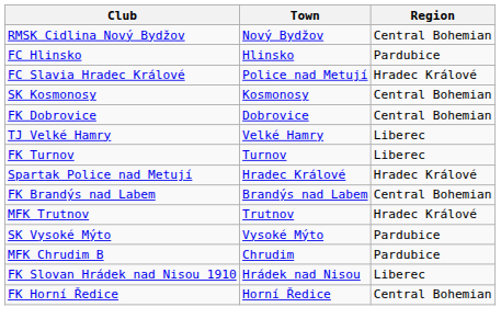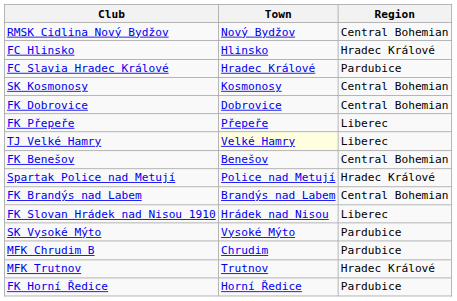 <table class="wikitable sortable">
 <tr>
 <th>Club</th>
 <th>Town</th>
 <th>Region</th>
 </tr>
 <tr>
 <td><a href='#'>RMSK Cidlina Nový Bydžov</a></td>
 <td><a href='#'>Nový Bydžov</a></td>
 <td>Central Bohemian</td>
 </tr>
 <tr>
 <td><a href='#'>FC Hlinsko</a></td>
 <td><a href='#'>Hlinsko</a></td>
-<td>Pardubice</td>
+<td>Hradec Králové</td>
 </tr>
 <tr>
 <td><a href='#'>FC Slavia Hradec Králové</a></td>
-<td><a href='#'>Police nad Metují</a></td>
-<td>Hradec Králové</td>
+<td><a href='#'>Hradec Králové</a></td>
+<td>Pardubice</td>
 </tr>
 <tr>
 <td><a href='#'>SK Kosmonosy</a></td>
 <td><a href='#'>Kosmonosy</a></td>
 <td>Central Bohemian</td>
 </tr>
 <tr>
 <td><a href='#'>FK Dobrovice</a></td>
 <td><a href='#'>Dobrovice</a></td>
 <td>Central Bohemian</td>
 </tr>
 <tr>
-<td><a href='#'>TJ Velké Hamry</a></td>
-<td><a href='#'>Velké Hamry</a></td>
+<td><a href='#'>FK Přepeře</a></td>
+<td><a href='#'>Přepeře</a></td>
 <td>Liberec</td>
 </tr>
 <tr>
-<td><a href='#'>FK Turnov</a></td>
-<td><a href='#'>Turnov</a></td>
+<td><a href='#'>TJ Velké Hamry</a></td>
+<td style="background: lightyellow;"><a href='#'>Velké Hamry</a></td>
 <td>Liberec</td>
 </tr>
 <tr>
+<td><a href='#'>FK Benešov</a></td>
+<td><a href='#'>Benešov</a></td>
+<td>Central Bohemian</td>
+</tr>
+<tr>
 <td><a href='#'>Spartak Police nad Metují</a></td>
-<td><a href='#'>Hradec Králové</a></td>
+<td><a href='#'>Police nad Metují</a></td>
 <td>Hradec Králové</td>
 </tr>
 <tr>
 <td><a href='#'>FK Brandýs nad Labem</a></td>
 <td><a href='#'>Brandýs nad Labem</a></td>
 <td>Central Bohemian</td>
 </tr>
 <tr>
-<td><a href='#'>MFK Trutnov</a></td>
-<td><a href='#'>Trutnov</a></td>
-<td>Hradec Králové</td>
+<td><a href='#'>FK Slovan Hrádek nad Nisou 1910</a></td>
+<td><a href='#'>Hrádek nad Nisou</a></td>
+<td>Liberec</td>
 </tr>
 <tr>
 <td><a href='#'>SK Vysoké Mýto</a></td>
 <td><a href='#'>Vysoké Mýto</a></td>
 <td>Pardubice</td>
 </tr>
 <tr>
 <td><a href='#'>MFK Chrudim B</a></td>
 <td><a href='#'>Chrudim</a></td>
 <td>Pardubice</td>
 </tr>
 <tr>
-<td><a href='#'>FK Slovan Hrádek nad Nisou 1910</a></td>
-<td><a href='#'>Hrádek nad Nisou</a></td>
-<td>Liberec</td>
+<td><a href='#'>MFK Trutnov</a></td>
+<td><a href='#'>Trutnov</a></td>
+<td>Hradec Králové</td>
 </tr>
 <tr>
 <td><a href='#'>FK Horní Ředice</a></td>
 <td><a href='#'>Horní Ředice</a></td>
-<td>Central Bohemian</td>
+<td>Pardubice</td>
 </tr>
 </table>
